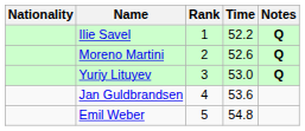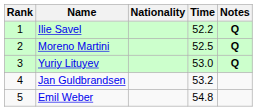 <table class="wikitable sortable" style="text-align:center">
 <tr>
+<th>Rank</th>
+<th>Name</th>
 <th>Nationality</th>
-<th>Name</th>
-<th>Rank</th>
 <th>Time</th>
 <th>Notes</th>
 </tr>
 <tr bgcolor=ccffcc>
+<td>1</td>
+<td align=left><a href='#'>Ilie Savel</a></td>
 <td align=left></td>
-<td align=left><a href='#'>Ilie Savel</a></td>
-<td>1</td>
 <td>52.2</td>
 <td><strong>Q</strong></td>
 </tr>
 <tr bgcolor=ccffcc>
+<td>2</td>
+<td align=left><a href='#'>Moreno Martini</a></td>
 <td align=left></td>
-<td align=left><a href='#'>Moreno Martini</a></td>
-<td>2</td>
-<td>52.6</td>
+<td>52.5</td>
 <td><strong>Q</strong></td>
 </tr>
 <tr bgcolor=ccffcc>
+<td>3</td>
+<td align=left><a href='#'>Yuriy Lituyev</a></td>
 <td align=left></td>
-<td align=left><a href='#'>Yuriy Lituyev</a></td>
-<td>3</td>
 <td>53.0</td>
 <td><strong>Q</strong></td>
 </tr>
 <tr>
+<td>4</td>
+<td align=left><a href='#'>Jan Guldbrandsen</a></td>
 <td align=left></td>
-<td align=left><a href='#'>Jan Guldbrandsen</a></td>
-<td>4</td>
-<td>53.6</td>
+<td>53.2</td>
 <td></td>
 </tr>
 <tr>
+<td>5</td>
+<td align=left><a href='#'>Emil Weber</a></td>
 <td align=left></td>
-<td align=left><a href='#'>Emil Weber</a></td>
-<td>5</td>
 <td>54.8</td>
 <td></td>
 </tr>
 </table>
